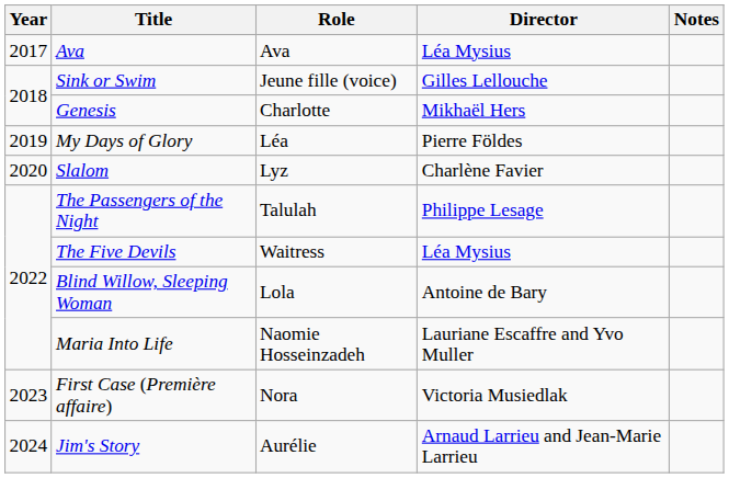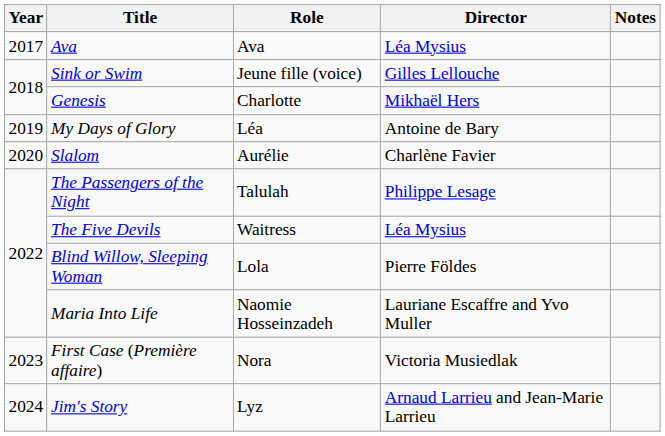 <table class="wikitable">
 <tr>
 <th>Year</th>
 <th>Title</th>
 <th>Role</th>
 <th>Director</th>
 <th>Notes</th>
 </tr>
 <tr>
 <td>2017</td>
 <td><em><a href='#'>Ava</a></em></td>
 <td>Ava</td>
 <td><a href='#'>Léa Mysius</a></td>
 <td></td>
 </tr>
 <tr>
 <td rowspan="2">2018</td>
 <td><em><a href='#'>Sink or Swim</a></em></td>
 <td>Jeune fille (voice)</td>
 <td><a href='#'>Gilles Lellouche</a></td>
 <td></td>
 </tr>
 <tr>
 <td><em><a href='#'>Genesis</a></em></td>
 <td>Charlotte</td>
 <td><a href='#'>Mikhaël Hers</a></td>
 <td></td>
 </tr>
 <tr>
 <td>2019</td>
 <td><em>My Days of Glory</em></td>
 <td>Léa</td>
-<td>Pierre Földes</td>
+<td>Antoine de Bary</td>
 <td></td>
 </tr>
 <tr>
 <td>2020</td>
 <td><em><a href='#'>Slalom</a></em></td>
-<td>Lyz</td>
+<td>Aurélie</td>
 <td>Charlène Favier</td>
 <td></td>
 </tr>
 <tr>
 <td rowspan="4">2022</td>
 <td><em><a href='#'>The Passengers of the Night</a></em></td>
 <td>Talulah</td>
 <td><a href='#'>Philippe Lesage</a></td>
 <td></td>
 </tr>
 <tr>
 <td><em><a href='#'>The Five Devils</a></em></td>
 <td>Waitress</td>
 <td><a href='#'>Léa Mysius</a></td>
 <td></td>
 </tr>
 <tr>
 <td><em><a href='#'>Blind Willow, Sleeping Woman</a></em></td>
 <td>Lola</td>
-<td>Antoine de Bary</td>
+<td>Pierre Földes</td>
 <td></td>
 </tr>
 <tr>
 <td><em>Maria Into Life</em></td>
 <td>Naomie Hosseinzadeh</td>
 <td>Lauriane Escaffre and Yvo Muller</td>
 <td></td>
 </tr>
 <tr>
 <td>2023</td>
 <td><em>First Case</em> (<em>Première affaire</em>)</td>
 <td>Nora</td>
 <td>Victoria Musiedlak</td>
 <td></td>
 </tr>
 <tr>
 <td>2024</td>
 <td><em><a href='#'>Jim's Story</a></em></td>
-<td>Aurélie</td>
+<td>Lyz</td>
 <td><a href='#'>Arnaud Larrieu</a> and Jean-Marie Larrieu</td>
 <td></td>
 </tr>
 </table>
